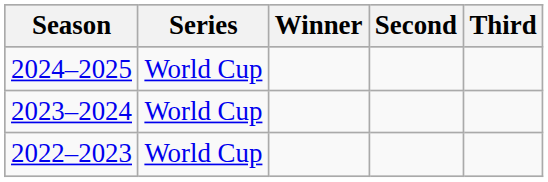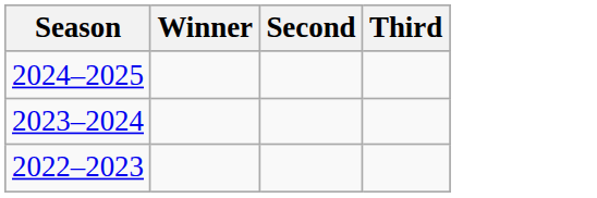 <table class="wikitable">
 <tr>
 <th>Season</th>
-<th>Series</th>
 <th>Winner</th>
 <th>Second</th>
 <th>Third</th>
 </tr>
 <tr>
 <td><a href='#'>2024–2025</a></td>
-<td><a href='#'>World Cup</a></td>
 <td></td>
 <td></td>
 <td></td>
 </tr>
 <tr>
 <td><a href='#'>2023–2024</a></td>
-<td><a href='#'>World Cup</a></td>
 <td></td>
 <td></td>
 <td></td>
 </tr>
 <tr>
 <td><a href='#'>2022–2023</a></td>
-<td><a href='#'>World Cup</a></td>
 <td></td>
 <td></td>
 <td></td>
 </tr>
 </table>
